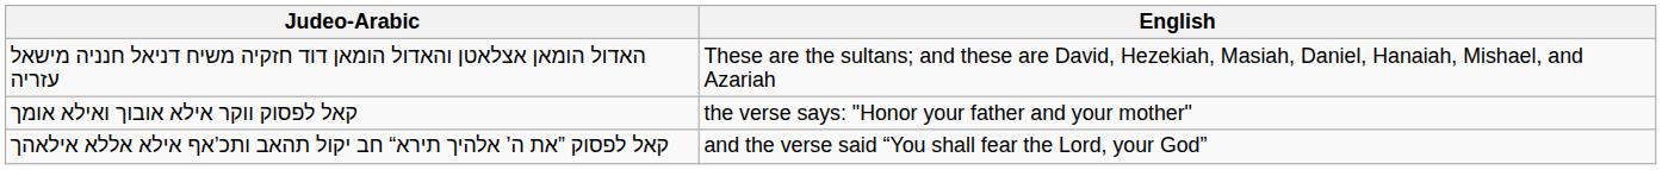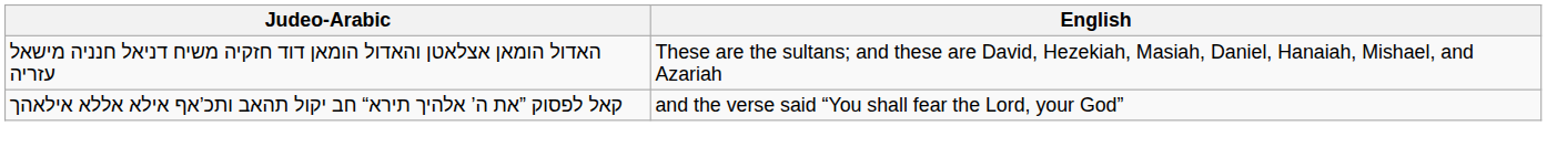 <table class="wikitable">
 <tr>
 <th>Judeo-Arabic</th>
 <th>English</th>
 </tr>
 <tr>
 <td>האדול הומאן אצלאטן והאדול הומאן דוד חזקיה משיח דניאל חנניה מישאל עזריה</td>
 <td>These are the sultans; and these are David, Hezekiah, Masiah, Daniel, Hanaiah, Mishael, and Azariah</td>
 </tr>
 <tr>
-<td>קאל לפסוק ווקר אילא אובוך ואילא אומך</td>
-<td>the verse says: "Honor your father and your mother"</td>
-</tr>
-<tr>
 <td>קאל לפסוק ”את ה’ אלהיך תירא“ חב יקול תהאב ותכ’אף אילא אללא אילאהך</td>
 <td>and the verse said “You shall fear the Lord, your God”</td>
 </tr>
 </table>
